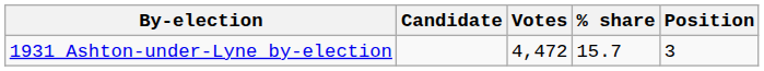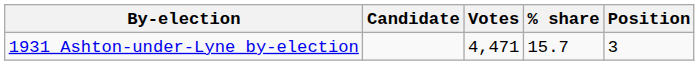 <table class="wikitable sortable">
 <tr>
 <th>By-election</th>
 <th>Candidate</th>
 <th>Votes</th>
 <th>% share</th>
 <th>Position</th>
 </tr>
 <tr>
 <td><a href='#'>1931 Ashton-under-Lyne by-election</a></td>
 <td></td>
-<td>4,472</td>
+<td>4,471</td>
 <td>15.7</td>
 <td>3</td>
 </tr>
 </table>
